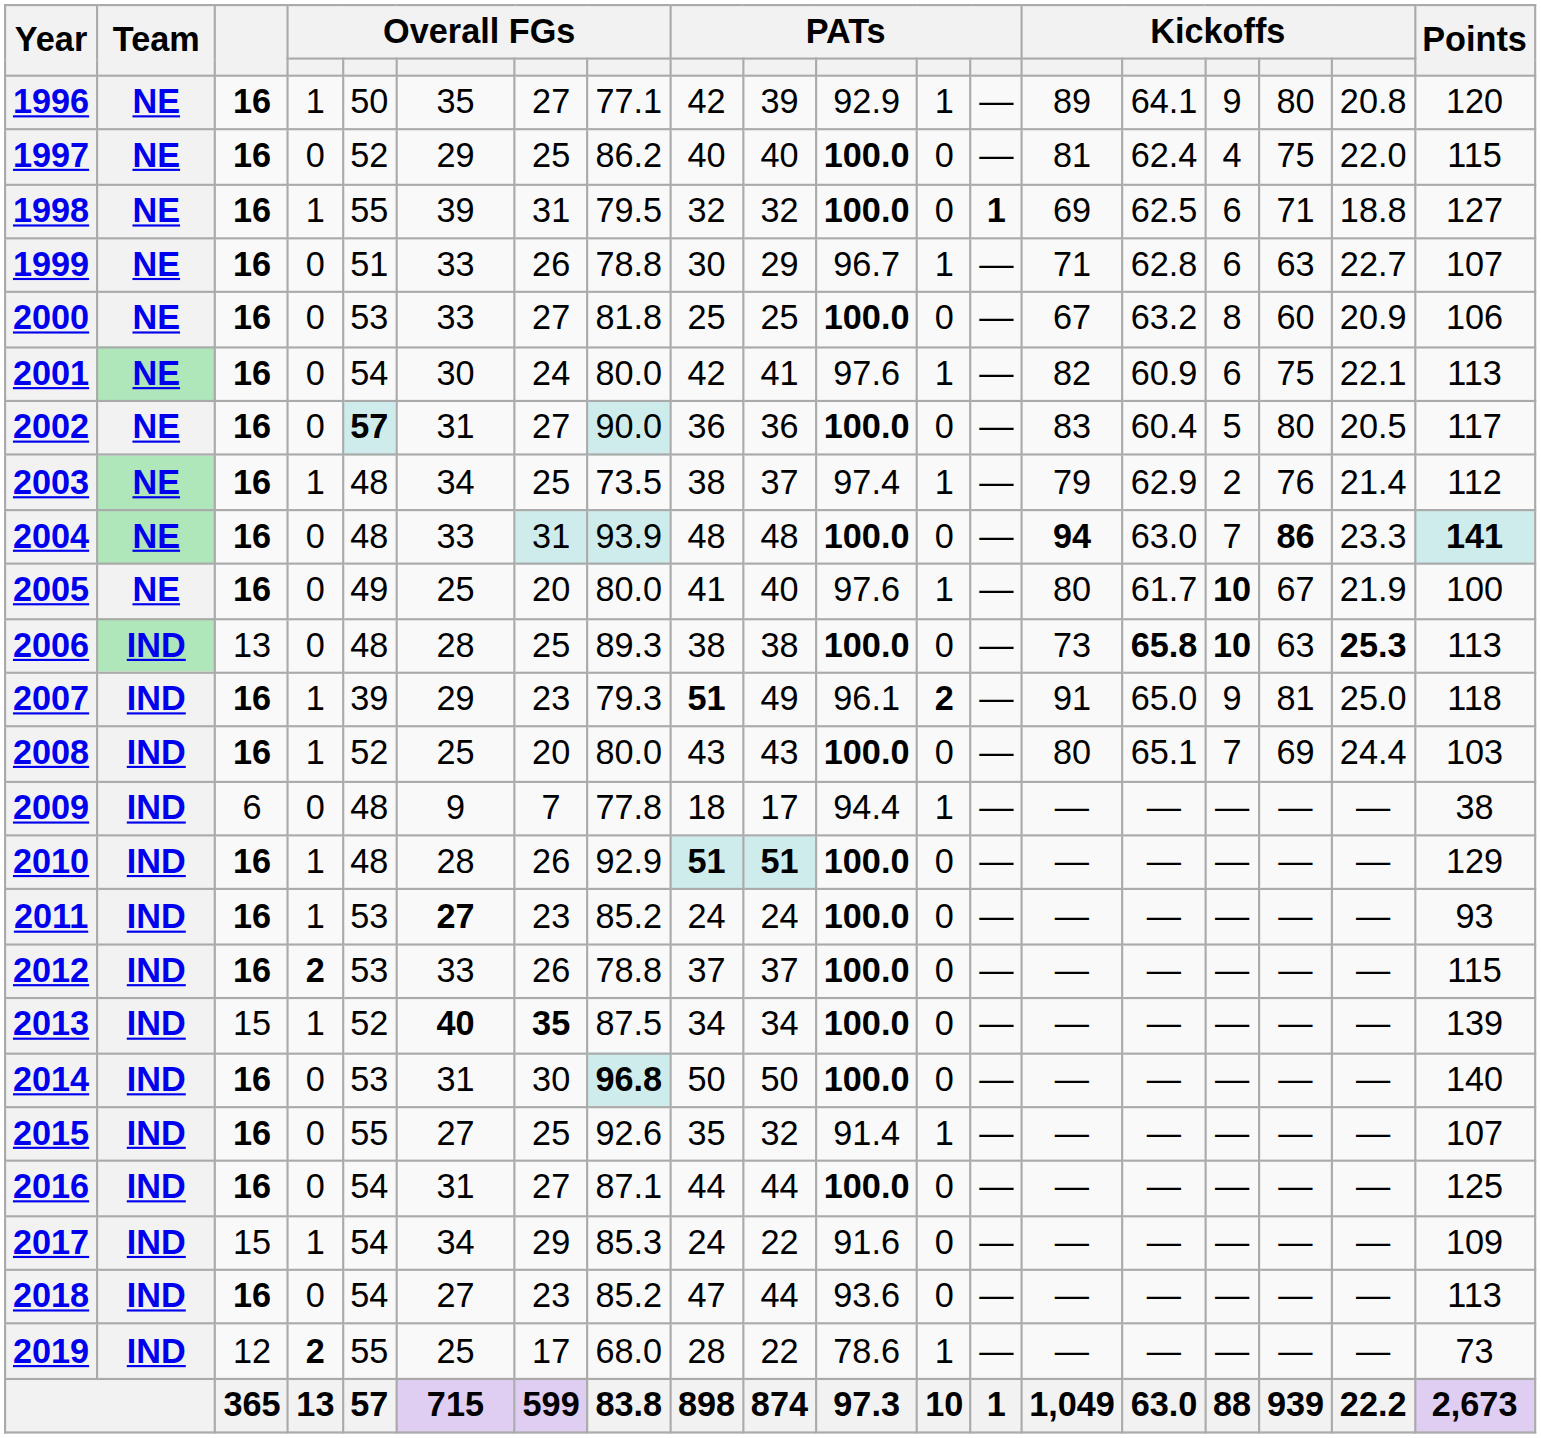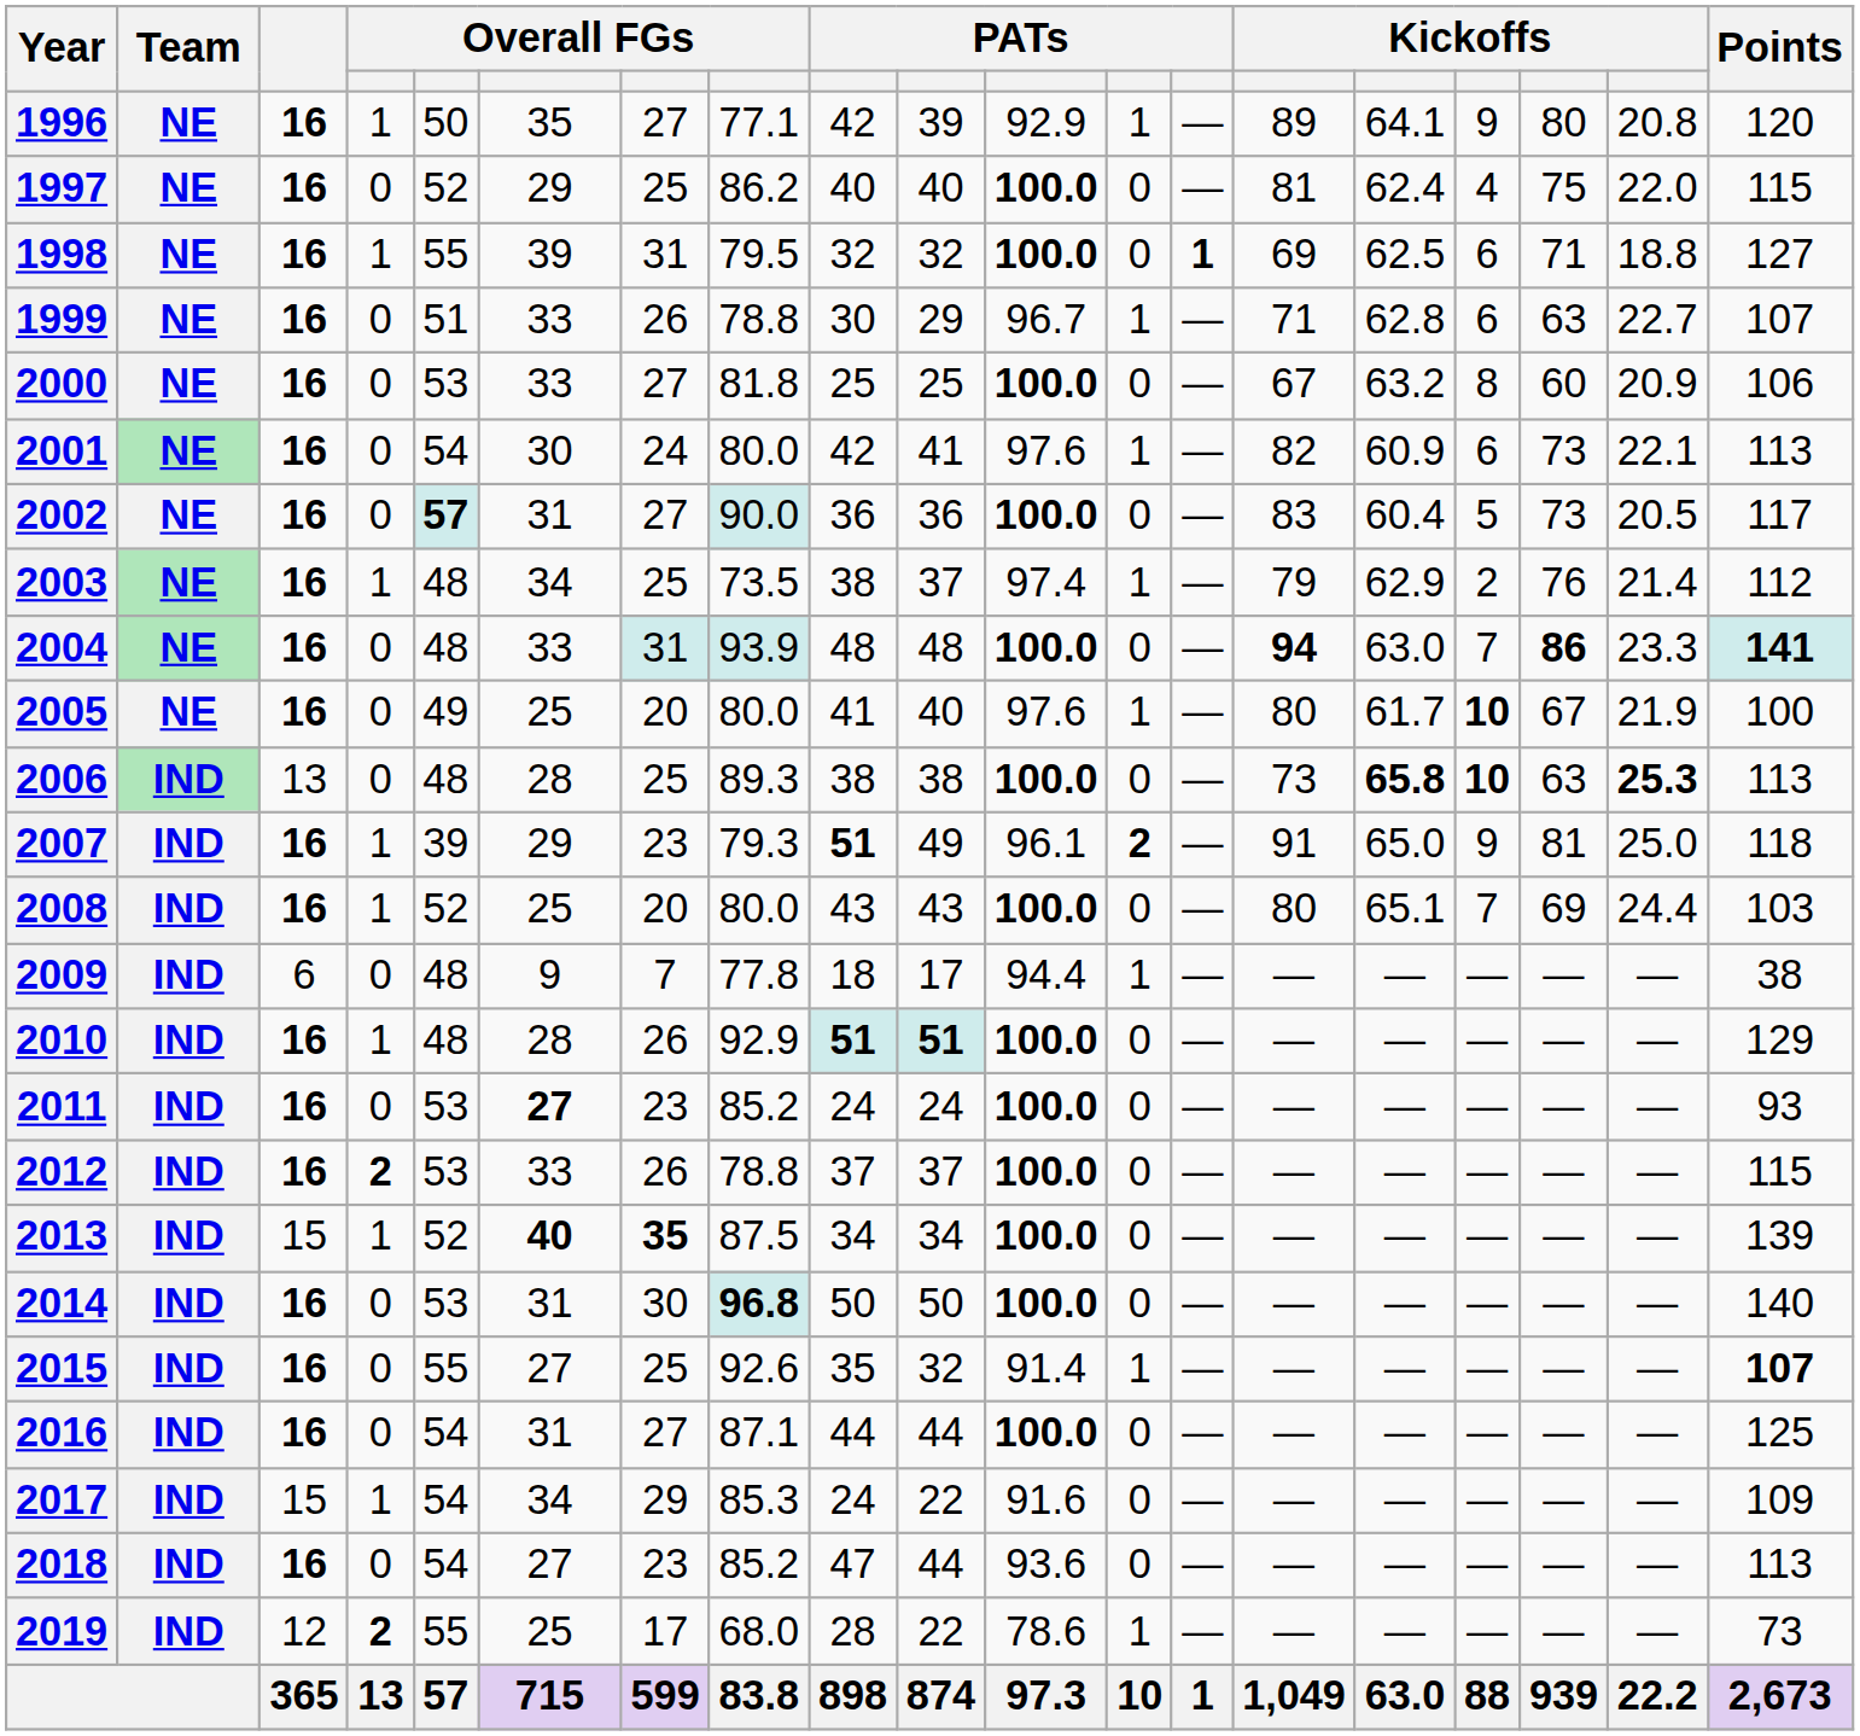 <table class=wikitable style="text-align:center;">
 <tr>
 <th rowspan="2">Year</th>
 <th rowspan="2">Team</th>
 <th rowspan="2"></th>
 <th colspan="5">Overall FGs</th>
 <th colspan="5">PATs</th>
 <th colspan="5">Kickoffs</th>
 <th rowspan="2">Points</th>
 </tr>
 <tr>
 <th></th>
 <th></th>
 <th></th>
 <th></th>
 <th></th>
 <th></th>
 <th></th>
 <th></th>
 <th></th>
 <th></th>
 <th></th>
 <th></th>
 <th></th>
 <th></th>
 <th></th>
 </tr>
 <tr>
 <th><a href='#'>1996</a></th>
 <th><a href='#'>NE</a></th>
 <td><strong>16</strong></td>
 <td>1</td>
 <td>50</td>
 <td>35</td>
 <td>27</td>
 <td>77.1</td>
 <td>42</td>
 <td>39</td>
 <td>92.9</td>
 <td>1</td>
 <td>—</td>
 <td>89</td>
 <td>64.1</td>
 <td>9</td>
 <td>80</td>
 <td>20.8</td>
 <td>120</td>
 </tr>
 <tr>
 <th><a href='#'>1997</a></th>
 <th><a href='#'>NE</a></th>
 <td><strong>16</strong></td>
 <td>0</td>
 <td>52</td>
 <td>29</td>
 <td>25</td>
 <td>86.2</td>
 <td>40</td>
 <td>40</td>
 <td><strong>100.0</strong></td>
 <td>0</td>
 <td>—</td>
 <td>81</td>
 <td>62.4</td>
 <td>4</td>
 <td>75</td>
 <td>22.0</td>
 <td>115</td>
 </tr>
 <tr>
 <th><a href='#'>1998</a></th>
 <th><a href='#'>NE</a></th>
 <td><strong>16</strong></td>
 <td>1</td>
 <td>55</td>
 <td>39</td>
 <td>31</td>
 <td>79.5</td>
 <td>32</td>
 <td>32</td>
 <td><strong>100.0</strong></td>
 <td>0</td>
 <td><strong>1</strong></td>
 <td>69</td>
 <td>62.5</td>
 <td>6</td>
 <td>71</td>
 <td>18.8</td>
 <td>127</td>
 </tr>
 <tr>
 <th><a href='#'>1999</a></th>
 <th><a href='#'>NE</a></th>
 <td><strong>16</strong></td>
 <td>0</td>
 <td>51</td>
 <td>33</td>
 <td>26</td>
 <td>78.8</td>
 <td>30</td>
 <td>29</td>
 <td>96.7</td>
 <td>1</td>
 <td>—</td>
 <td>71</td>
 <td>62.8</td>
 <td>6</td>
 <td>63</td>
 <td>22.7</td>
 <td>107</td>
 </tr>
 <tr>
 <th><a href='#'>2000</a></th>
 <th><a href='#'>NE</a></th>
 <td><strong>16</strong></td>
 <td>0</td>
 <td>53</td>
 <td>33</td>
 <td>27</td>
 <td>81.8</td>
 <td>25</td>
 <td>25</td>
 <td><strong>100.0</strong></td>
 <td>0</td>
 <td>—</td>
 <td>67</td>
 <td>63.2</td>
 <td>8</td>
 <td>60</td>
 <td>20.9</td>
 <td>106</td>
 </tr>
 <tr>
 <th><a href='#'>2001</a></th>
 <th style="background:#afe6ba; width:3em;"><a href='#'>NE</a></th>
 <td><strong>16</strong></td>
 <td>0</td>
 <td>54</td>
 <td>30</td>
 <td>24</td>
 <td>80.0</td>
 <td>42</td>
 <td>41</td>
 <td>97.6</td>
 <td>1</td>
 <td>—</td>
 <td>82</td>
 <td>60.9</td>
 <td>6</td>
-<td>75</td>
+<td>73</td>
 <td>22.1</td>
 <td>113</td>
 </tr>
 <tr>
 <th><a href='#'>2002</a></th>
 <th><a href='#'>NE</a></th>
 <td><strong>16</strong></td>
 <td>0</td>
 <td style="background:#cfecec;"><strong>57</strong></td>
 <td>31</td>
 <td>27</td>
 <td style="background:#cfecec;">90.0</td>
 <td>36</td>
 <td>36</td>
 <td><strong>100.0</strong></td>
 <td>0</td>
 <td>—</td>
 <td>83</td>
 <td>60.4</td>
 <td>5</td>
-<td>80</td>
+<td>73</td>
 <td>20.5</td>
 <td>117</td>
 </tr>
 <tr>
 <th><a href='#'>2003</a></th>
 <th style="background:#afe6ba; width:3em;"><a href='#'>NE</a></th>
 <td><strong>16</strong></td>
 <td>1</td>
 <td>48</td>
 <td>34</td>
 <td>25</td>
 <td>73.5</td>
 <td>38</td>
 <td>37</td>
 <td>97.4</td>
 <td>1</td>
 <td>—</td>
 <td>79</td>
 <td>62.9</td>
 <td>2</td>
 <td>76</td>
 <td>21.4</td>
 <td>112</td>
 </tr>
 <tr>
 <th><a href='#'>2004</a></th>
 <th style="background:#afe6ba; width:3em;"><a href='#'>NE</a></th>
 <td><strong>16</strong></td>
 <td>0</td>
 <td>48</td>
 <td>33</td>
 <td style="background:#cfecec;">31</td>
 <td style="background:#cfecec;">93.9</td>
 <td>48</td>
 <td>48</td>
 <td><strong>100.0</strong></td>
 <td>0</td>
 <td>—</td>
 <td><strong>94</strong></td>
 <td>63.0</td>
 <td>7</td>
 <td><strong>86</strong></td>
 <td>23.3</td>
 <td style="background:#cfecec;"><strong>141</strong></td>
 </tr>
 <tr>
 <th><a href='#'>2005</a></th>
 <th><a href='#'>NE</a></th>
 <td><strong>16</strong></td>
 <td>0</td>
 <td>49</td>
 <td>25</td>
 <td>20</td>
 <td>80.0</td>
 <td>41</td>
 <td>40</td>
 <td>97.6</td>
 <td>1</td>
 <td>—</td>
 <td>80</td>
 <td>61.7</td>
 <td><strong>10</strong></td>
 <td>67</td>
 <td>21.9</td>
 <td>100</td>
 </tr>
 <tr>
 <th><a href='#'>2006</a></th>
 <th style="background:#afe6ba; width:3em;"><a href='#'>IND</a></th>
 <td>13</td>
 <td>0</td>
 <td>48</td>
 <td>28</td>
 <td>25</td>
 <td>89.3</td>
 <td>38</td>
 <td>38</td>
 <td><strong>100.0</strong></td>
 <td>0</td>
 <td>—</td>
 <td>73</td>
 <td><strong>65.8</strong></td>
 <td><strong>10</strong></td>
 <td>63</td>
 <td><strong>25.3</strong></td>
 <td>113</td>
 </tr>
 <tr>
 <th><a href='#'>2007</a></th>
 <th><a href='#'>IND</a></th>
 <td><strong>16</strong></td>
 <td>1</td>
 <td>39</td>
 <td>29</td>
 <td>23</td>
 <td>79.3</td>
 <td><strong>51</strong></td>
 <td>49</td>
 <td>96.1</td>
 <td><strong>2</strong></td>
 <td>—</td>
 <td>91</td>
 <td>65.0</td>
 <td>9</td>
 <td>81</td>
 <td>25.0</td>
 <td>118</td>
 </tr>
 <tr>
 <th><a href='#'>2008</a></th>
 <th><a href='#'>IND</a></th>
 <td><strong>16</strong></td>
 <td>1</td>
 <td>52</td>
 <td>25</td>
 <td>20</td>
 <td>80.0</td>
 <td>43</td>
 <td>43</td>
 <td><strong>100.0</strong></td>
 <td>0</td>
 <td>—</td>
 <td>80</td>
 <td>65.1</td>
 <td>7</td>
 <td>69</td>
 <td>24.4</td>
 <td>103</td>
 </tr>
 <tr>
 <th><a href='#'>2009</a></th>
 <th><a href='#'>IND</a></th>
 <td>6</td>
 <td>0</td>
 <td>48</td>
 <td>9</td>
 <td>7</td>
 <td>77.8</td>
 <td>18</td>
 <td>17</td>
 <td>94.4</td>
 <td>1</td>
 <td>—</td>
 <td>—</td>
 <td>—</td>
 <td>—</td>
 <td>—</td>
 <td>—</td>
 <td>38</td>
 </tr>
 <tr>
 <th><a href='#'>2010</a></th>
 <th><a href='#'>IND</a></th>
 <td><strong>16</strong></td>
 <td>1</td>
 <td>48</td>
 <td>28</td>
 <td>26</td>
 <td>92.9</td>
 <td style="background:#cfecec;"><strong>51</strong></td>
 <td style="background:#cfecec;"><strong>51</strong></td>
 <td><strong>100.0</strong></td>
 <td>0</td>
 <td>—</td>
 <td>—</td>
 <td>—</td>
 <td>—</td>
 <td>—</td>
 <td>—</td>
 <td>129</td>
 </tr>
 <tr>
 <th><a href='#'>2011</a></th>
 <th><a href='#'>IND</a></th>
 <td><strong>16</strong></td>
-<td>1</td>
+<td>0</td>
 <td>53</td>
 <td><strong>27</strong></td>
 <td>23</td>
 <td>85.2</td>
 <td>24</td>
 <td>24</td>
 <td><strong>100.0</strong></td>
 <td>0</td>
 <td>—</td>
 <td>—</td>
 <td>—</td>
 <td>—</td>
 <td>—</td>
 <td>—</td>
 <td>93</td>
 </tr>
 <tr>
 <th><a href='#'>2012</a></th>
 <th><a href='#'>IND</a></th>
 <td><strong>16</strong></td>
 <td><strong>2</strong></td>
 <td>53</td>
 <td>33</td>
 <td>26</td>
 <td>78.8</td>
 <td>37</td>
 <td>37</td>
 <td><strong>100.0</strong></td>
 <td>0</td>
 <td>—</td>
 <td>—</td>
 <td>—</td>
 <td>—</td>
 <td>—</td>
 <td>—</td>
 <td>115</td>
 </tr>
 <tr>
 <th><a href='#'>2013</a></th>
 <th><a href='#'>IND</a></th>
 <td>15</td>
 <td>1</td>
 <td>52</td>
 <td><strong>40</strong></td>
 <td><strong>35</strong></td>
 <td>87.5</td>
 <td>34</td>
 <td>34</td>
 <td><strong>100.0</strong></td>
 <td>0</td>
 <td>—</td>
 <td>—</td>
 <td>—</td>
 <td>—</td>
 <td>—</td>
 <td>—</td>
 <td>139</td>
 </tr>
 <tr>
 <th><a href='#'>2014</a></th>
 <th><a href='#'>IND</a></th>
 <td><strong>16</strong></td>
 <td>0</td>
 <td>53</td>
 <td>31</td>
 <td>30</td>
 <td style="background:#cfecec;"><strong>96.8</strong></td>
 <td>50</td>
 <td>50</td>
 <td><strong>100.0</strong></td>
 <td>0</td>
 <td>—</td>
 <td>—</td>
 <td>—</td>
 <td>—</td>
 <td>—</td>
 <td>—</td>
 <td>140</td>
 </tr>
 <tr>
 <th><a href='#'>2015</a></th>
 <th><a href='#'>IND</a></th>
 <td><strong>16</strong></td>
 <td>0</td>
 <td>55</td>
 <td>27</td>
 <td>25</td>
 <td>92.6</td>
 <td>35</td>
 <td>32</td>
 <td>91.4</td>
 <td>1</td>
 <td>—</td>
 <td>—</td>
 <td>—</td>
 <td>—</td>
 <td>—</td>
 <td>—</td>
-<td>107</td>
+<td><strong>107</strong></td>
 </tr>
 <tr>
 <th><a href='#'>2016</a></th>
 <th><a href='#'>IND</a></th>
 <td><strong>16</strong></td>
 <td>0</td>
 <td>54</td>
 <td>31</td>
 <td>27</td>
 <td>87.1</td>
 <td>44</td>
 <td>44</td>
 <td><strong>100.0</strong></td>
 <td>0</td>
 <td>—</td>
 <td>—</td>
 <td>—</td>
 <td>—</td>
 <td>—</td>
 <td>—</td>
 <td>125</td>
 </tr>
 <tr>
 <th><a href='#'>2017</a></th>
 <th><a href='#'>IND</a></th>
 <td>15</td>
 <td>1</td>
 <td>54</td>
 <td>34</td>
 <td>29</td>
 <td>85.3</td>
 <td>24</td>
 <td>22</td>
 <td>91.6</td>
 <td>0</td>
 <td>—</td>
 <td>—</td>
 <td>—</td>
 <td>—</td>
 <td>—</td>
 <td>—</td>
 <td>109</td>
 </tr>
 <tr>
 <th><a href='#'>2018</a></th>
 <th><a href='#'>IND</a></th>
 <td><strong>16</strong></td>
 <td>0</td>
 <td>54</td>
 <td>27</td>
 <td>23</td>
 <td>85.2</td>
 <td>47</td>
 <td>44</td>
 <td>93.6</td>
 <td>0</td>
 <td>—</td>
 <td>—</td>
 <td>—</td>
 <td>—</td>
 <td>—</td>
 <td>—</td>
 <td>113</td>
 </tr>
 <tr>
 <th><a href='#'>2019</a></th>
 <th><a href='#'>IND</a></th>
 <td>12</td>
 <td><strong>2</strong></td>
 <td>55</td>
 <td>25</td>
 <td>17</td>
 <td>68.0</td>
 <td>28</td>
 <td>22</td>
 <td>78.6</td>
 <td>1</td>
 <td>—</td>
 <td>—</td>
 <td>—</td>
 <td>—</td>
 <td>—</td>
 <td>—</td>
 <td>73</td>
 </tr>
 <tr>
 <th colspan="2"></th>
 <th>365</th>
 <th>13</th>
 <th>57</th>
 <th style="background:#e0cef2; width:3em;">715</th>
 <th style="background:#e0cef2;">599</th>
 <th>83.8</th>
 <th>898</th>
 <th>874</th>
 <th>97.3</th>
 <th>10</th>
 <th>1</th>
 <th>1,049</th>
 <th>63.0</th>
 <th>88</th>
 <th>939</th>
 <th>22.2</th>
 <th style="background:#e0cef2;">2,673</th>
 </tr>
 </table>
